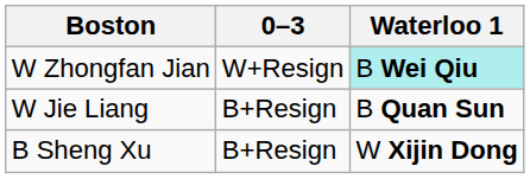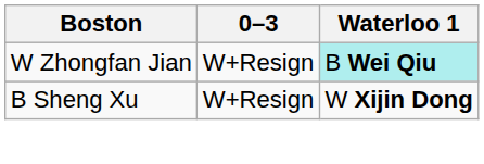 <table class="wikitable">
 <tr>
 <th>Boston</th>
 <th>0–3</th>
 <th>Waterloo 1</th>
 </tr>
 <tr>
 <td>W Zhongfan Jian</td>
 <td>W+Resign</td>
 <td style="background: paleturquoise;">B <strong>Wei Qiu</strong></td>
 </tr>
 <tr>
-<td>W Jie Liang</td>
-<td>B+Resign</td>
-<td>B <strong>Quan Sun</strong></td>
-</tr>
-<tr>
 <td>B Sheng Xu</td>
-<td>B+Resign</td>
+<td>W+Resign</td>
 <td>W <strong>Xijin Dong</strong></td>
 </tr>
 </table>
